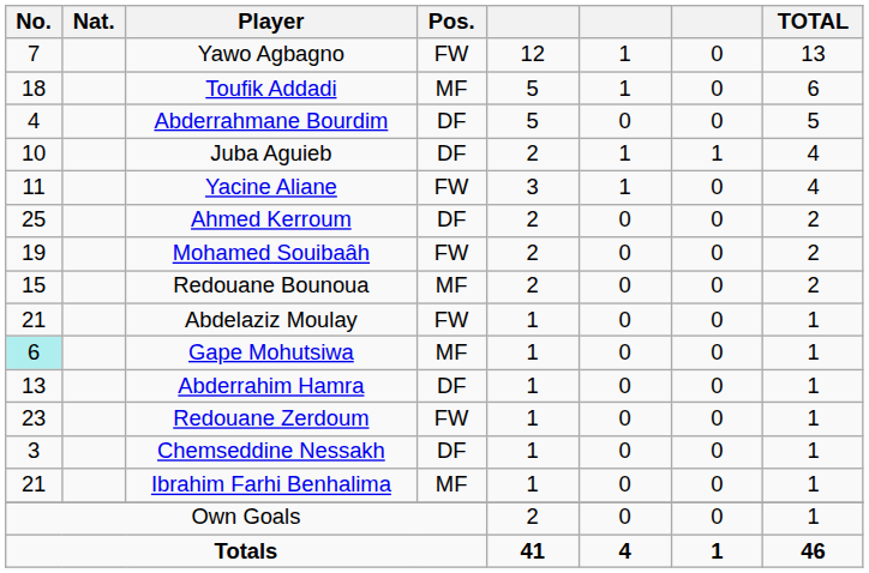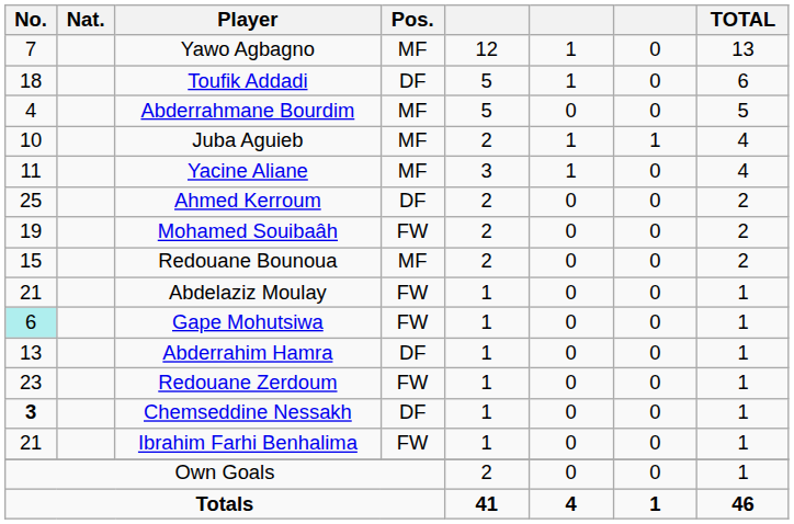 <table class="wikitable sortable alternance" style="font-size:85%; text-align:center; line-height:14px; width:60%;">
 <tr>
 <th width=10>No.</th>
 <th width=10>Nat.</th>
 <th width=140>Player</th>
 <th width=10>Pos.</th>
 <th width=40></th>
 <th width=40></th>
 <th width=40></th>
 <th width=10>TOTAL</th>
 </tr>
 <tr>
 <td>7</td>
 <td></td>
 <td>Yawo Agbagno</td>
-<td>FW</td>
+<td>MF</td>
 <td>12</td>
 <td>1</td>
 <td>0</td>
 <td>13</td>
 </tr>
 <tr>
 <td>18</td>
 <td></td>
 <td><a href='#'>Toufik Addadi</a></td>
-<td>MF</td>
+<td>DF</td>
 <td>5</td>
 <td>1</td>
 <td>0</td>
 <td>6</td>
 </tr>
 <tr>
 <td>4</td>
 <td></td>
 <td><a href='#'>Abderrahmane Bourdim</a></td>
-<td>DF</td>
+<td>MF</td>
 <td>5</td>
 <td>0</td>
 <td>0</td>
 <td>5</td>
 </tr>
 <tr>
 <td>10</td>
 <td></td>
 <td>Juba Aguieb</td>
-<td>DF</td>
+<td>MF</td>
 <td>2</td>
 <td>1</td>
 <td>1</td>
 <td>4</td>
 </tr>
 <tr>
 <td>11</td>
 <td></td>
 <td><a href='#'>Yacine Aliane</a></td>
-<td>FW</td>
+<td>MF</td>
 <td>3</td>
 <td>1</td>
 <td>0</td>
 <td>4</td>
 </tr>
 <tr>
 <td>25</td>
 <td></td>
 <td><a href='#'>Ahmed Kerroum</a></td>
 <td>DF</td>
 <td>2</td>
 <td>0</td>
 <td>0</td>
 <td>2</td>
 </tr>
 <tr>
 <td>19</td>
 <td></td>
 <td><a href='#'>Mohamed Souibaâh</a></td>
 <td>FW</td>
 <td>2</td>
 <td>0</td>
 <td>0</td>
 <td>2</td>
 </tr>
 <tr>
 <td>15</td>
 <td></td>
 <td>Redouane Bounoua</td>
 <td>MF</td>
 <td>2</td>
 <td>0</td>
 <td>0</td>
 <td>2</td>
 </tr>
 <tr>
 <td>21</td>
 <td></td>
 <td>Abdelaziz Moulay</td>
 <td>FW</td>
 <td>1</td>
 <td>0</td>
 <td>0</td>
 <td>1</td>
 </tr>
 <tr>
 <td style="background: paleturquoise;">6</td>
 <td></td>
 <td><a href='#'>Gape Mohutsiwa</a></td>
-<td>MF</td>
+<td>FW</td>
 <td>1</td>
 <td>0</td>
 <td>0</td>
 <td>1</td>
 </tr>
 <tr>
 <td>13</td>
 <td></td>
 <td><a href='#'>Abderrahim Hamra</a></td>
 <td>DF</td>
 <td>1</td>
 <td>0</td>
 <td>0</td>
 <td>1</td>
 </tr>
 <tr>
 <td>23</td>
 <td></td>
 <td><a href='#'>Redouane Zerdoum</a></td>
 <td>FW</td>
 <td>1</td>
 <td>0</td>
 <td>0</td>
 <td>1</td>
 </tr>
 <tr>
-<td>3</td>
+<td><strong>3</strong></td>
 <td></td>
 <td><a href='#'>Chemseddine Nessakh</a></td>
 <td>DF</td>
 <td>1</td>
 <td>0</td>
 <td>0</td>
 <td>1</td>
 </tr>
 <tr>
 <td>21</td>
 <td></td>
 <td><a href='#'>Ibrahim Farhi Benhalima</a></td>
-<td>MF</td>
+<td>FW</td>
 <td>1</td>
 <td>0</td>
 <td>0</td>
 <td>1</td>
 </tr>
 <tr>
 </tr>
 <tr class="sortbottom">
 <td colspan="4">Own Goals</td>
 <td>2</td>
 <td>0</td>
 <td>0</td>
 <td>1</td>
 </tr>
 <tr class="sortbottom">
 <td colspan="4"><strong>Totals</strong></td>
 <td><strong>41</strong></td>
 <td><strong>4</strong></td>
 <td><strong>1</strong></td>
 <td><strong>46</strong></td>
 </tr>
 </table>
